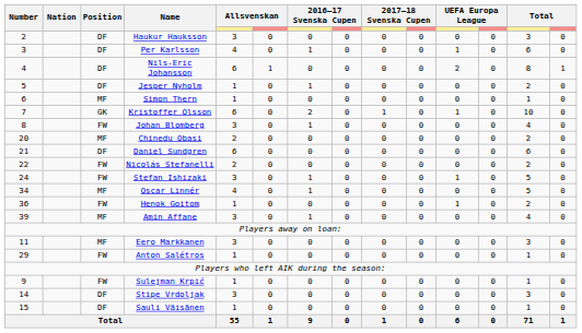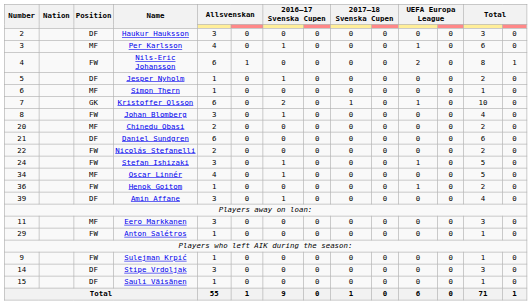 <table class="wikitable" style="font-size: 95%; text-align: center;">
 <tr>
 <th rowspan=2 width=60>Number</th>
 <th rowspan=2 width=60>Nation</th>
 <th rowspan=2 width=60>Position</th>
 <th rowspan=2 width=200>Name</th>
 <th colspan=2>Allsvenskan</th>
 <th colspan=2>2016–17 Svenska Cupen</th>
 <th colspan=2>2017–18 Svenska Cupen</th>
 <th colspan=2>UEFA Europa League</th>
 <th colspan=2>Total</th>
 </tr>
 <tr>
 <th style="width:60px; background:#fe9;"></th>
 <th style="width:60px; background:#ff8888;"></th>
 <th style="width:100px; background:#fe9;"></th>
 <th style="width:60px; background:#ff8888;"></th>
 <th style="width:100px; background:#fe9;"></th>
 <th style="width:60px; background:#ff8888;"></th>
 <th style="width:100px; background:#fe9;"></th>
 <th style="width:60px; background:#ff8888;"></th>
 <th style="width:100px; background:#fe9;"></th>
 <th style="width:60px; background:#ff8888;"></th>
 </tr>
 <tr>
 <td>2</td>
 <td></td>
 <td>DF</td>
 <td><a href='#'>Haukur Hauksson</a></td>
 <td>3</td>
 <td>0</td>
 <td>0</td>
 <td>0</td>
 <td>0</td>
 <td>0</td>
 <td>0</td>
 <td>0</td>
 <td>3</td>
 <td>0</td>
 </tr>
 <tr>
 <td>3</td>
 <td></td>
-<td>DF</td>
+<td>MF</td>
 <td><a href='#'>Per Karlsson</a></td>
 <td>4</td>
 <td>0</td>
 <td>1</td>
 <td>0</td>
 <td>0</td>
 <td>0</td>
 <td>1</td>
 <td>0</td>
 <td>6</td>
 <td>0</td>
 </tr>
 <tr>
 <td>4</td>
 <td></td>
-<td>DF</td>
+<td>FW</td>
 <td><a href='#'>Nils-Eric Johansson</a></td>
 <td>6</td>
 <td>1</td>
 <td>0</td>
 <td>0</td>
 <td>0</td>
 <td>0</td>
 <td>2</td>
 <td>0</td>
 <td>8</td>
 <td>1</td>
 </tr>
 <tr>
 <td>5</td>
 <td></td>
 <td>DF</td>
 <td><a href='#'>Jesper Nyholm</a></td>
 <td>1</td>
 <td>0</td>
 <td>1</td>
 <td>0</td>
 <td>0</td>
 <td>0</td>
 <td>0</td>
 <td>0</td>
 <td>2</td>
 <td>0</td>
 </tr>
 <tr>
 <td>6</td>
 <td></td>
 <td>MF</td>
 <td><a href='#'>Simon Thern</a></td>
 <td>1</td>
 <td>0</td>
 <td>0</td>
 <td>0</td>
 <td>0</td>
 <td>0</td>
 <td>0</td>
 <td>0</td>
 <td>1</td>
 <td>0</td>
 </tr>
 <tr>
 <td>7</td>
 <td></td>
 <td>GK</td>
 <td><a href='#'>Kristoffer Olsson</a></td>
 <td>6</td>
 <td>0</td>
 <td>2</td>
 <td>0</td>
 <td>1</td>
 <td>0</td>
 <td>1</td>
 <td>0</td>
 <td>10</td>
 <td>0</td>
 </tr>
 <tr>
 <td>8</td>
 <td></td>
 <td>FW</td>
 <td><a href='#'>Johan Blomberg</a></td>
 <td>3</td>
 <td>0</td>
 <td>1</td>
 <td>0</td>
 <td>0</td>
 <td>0</td>
 <td>0</td>
 <td>0</td>
 <td>4</td>
 <td>0</td>
 </tr>
 <tr>
 <td>20</td>
 <td></td>
 <td>MF</td>
 <td><a href='#'>Chinedu Obasi</a></td>
 <td>2</td>
 <td>0</td>
 <td>0</td>
 <td>0</td>
 <td>0</td>
 <td>0</td>
 <td>0</td>
 <td>0</td>
 <td>2</td>
 <td>0</td>
 </tr>
 <tr>
 <td>21</td>
 <td></td>
 <td>DF</td>
 <td><a href='#'>Daniel Sundgren</a></td>
 <td>6</td>
 <td>0</td>
 <td>0</td>
 <td>0</td>
 <td>0</td>
 <td>0</td>
 <td>0</td>
 <td>0</td>
 <td>6</td>
 <td>0</td>
 </tr>
 <tr>
 <td>22</td>
 <td></td>
 <td>FW</td>
 <td><a href='#'>Nicolás Stefanelli</a></td>
 <td>2</td>
 <td>0</td>
 <td>0</td>
 <td>0</td>
 <td>0</td>
 <td>0</td>
 <td>0</td>
 <td>0</td>
 <td>2</td>
 <td>0</td>
 </tr>
 <tr>
 <td>24</td>
 <td></td>
 <td>FW</td>
 <td><a href='#'>Stefan Ishizaki</a></td>
 <td>3</td>
 <td>0</td>
 <td>1</td>
 <td>0</td>
 <td>0</td>
 <td>0</td>
 <td>1</td>
 <td>0</td>
 <td>5</td>
 <td>0</td>
 </tr>
 <tr>
 <td>34</td>
 <td></td>
 <td>MF</td>
 <td><a href='#'>Oscar Linnér</a></td>
 <td>4</td>
 <td>0</td>
 <td>1</td>
 <td>0</td>
 <td>0</td>
 <td>0</td>
 <td>0</td>
 <td>0</td>
 <td>5</td>
 <td>0</td>
 </tr>
 <tr>
 <td>36</td>
 <td></td>
 <td>FW</td>
 <td><a href='#'>Henok Goitom</a></td>
 <td>1</td>
 <td>0</td>
 <td>0</td>
 <td>0</td>
 <td>0</td>
 <td>0</td>
 <td>1</td>
 <td>0</td>
 <td>2</td>
 <td>0</td>
 </tr>
 <tr>
 <td>39</td>
 <td></td>
-<td>MF</td>
+<td>DF</td>
 <td><a href='#'>Amin Affane</a></td>
 <td>3</td>
 <td>0</td>
 <td>1</td>
 <td>0</td>
 <td>0</td>
 <td>0</td>
 <td>0</td>
 <td>0</td>
 <td>4</td>
 <td>0</td>
 </tr>
 <tr>
 <td colspan="15"><em>Players away on loan:</em></td>
 </tr>
 <tr>
 <td>11</td>
 <td></td>
 <td>MF</td>
 <td><a href='#'>Eero Markkanen</a></td>
 <td>3</td>
 <td>0</td>
 <td>0</td>
 <td>0</td>
 <td>0</td>
 <td>0</td>
 <td>0</td>
 <td>0</td>
 <td>3</td>
 <td>0</td>
 </tr>
 <tr>
 <td>29</td>
 <td></td>
 <td>FW</td>
 <td><a href='#'>Anton Salétros</a></td>
 <td>1</td>
 <td>0</td>
 <td>0</td>
 <td>0</td>
 <td>0</td>
 <td>0</td>
 <td>0</td>
 <td>0</td>
 <td>1</td>
 <td>0</td>
 </tr>
 <tr>
 <td colspan="15"><em>Players who left AIK during the season:</em></td>
 </tr>
 <tr>
 <td>9</td>
 <td></td>
 <td>FW</td>
 <td><a href='#'>Sulejman Krpić</a></td>
 <td>1</td>
 <td>0</td>
 <td>0</td>
 <td>0</td>
 <td>0</td>
 <td>0</td>
 <td>0</td>
 <td>0</td>
 <td>1</td>
 <td>0</td>
 </tr>
 <tr>
 <td>14</td>
 <td></td>
 <td>DF</td>
 <td><a href='#'>Stipe Vrdoljak</a></td>
 <td>3</td>
 <td>0</td>
 <td>0</td>
 <td>0</td>
 <td>0</td>
 <td>0</td>
 <td>0</td>
 <td>0</td>
 <td>3</td>
 <td>0</td>
 </tr>
 <tr>
 <td>15</td>
 <td></td>
 <td>DF</td>
 <td><a href='#'>Sauli Väisänen</a></td>
 <td>1</td>
 <td>0</td>
 <td>0</td>
 <td>0</td>
 <td>0</td>
 <td>0</td>
 <td>0</td>
 <td>0</td>
 <td>1</td>
 <td>0</td>
 </tr>
 <tr>
 <th colspan=4>Total</th>
 <th>55</th>
 <th>1</th>
 <th>9</th>
 <th>0</th>
 <th>1</th>
 <th>0</th>
 <th>6</th>
 <th>0</th>
 <th>71</th>
 <th>1</th>
 </tr>
 </table>
